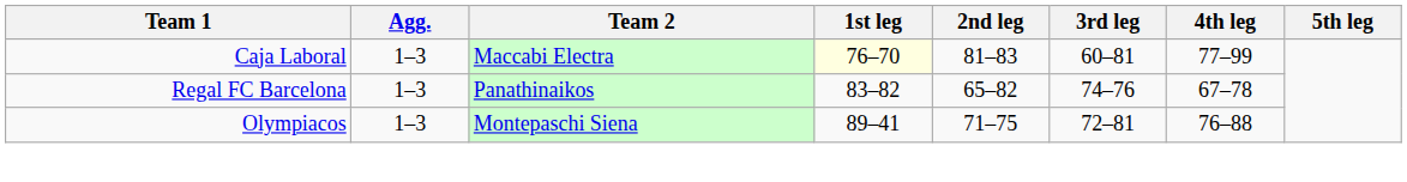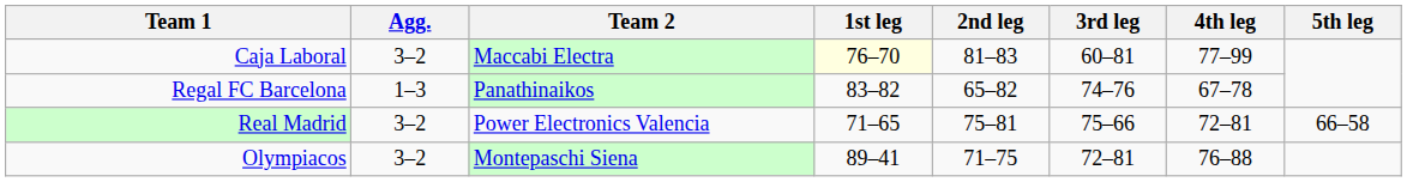 <table class=wikitable style="text-align:center">
 <tr>
 <th width=250>Team 1</th>
 <th width=80><a href='#'>Agg.</a></th>
 <th width=250>Team 2</th>
 <th width=80>1st leg</th>
 <th width=80>2nd leg</th>
 <th width=80>3rd leg</th>
 <th width=80>4th leg</th>
 <th width=80>5th leg</th>
 </tr>
 <tr>
 <td align=right><a href='#'>Caja Laboral</a> </td>
-<td>1–3</td>
+<td>3–2</td>
 <td bgcolor="#ccffcc" align=left> <a href='#'>Maccabi Electra</a></td>
 <td style="background: lightyellow;">76–70</td>
 <td>81–83</td>
 <td>60–81</td>
 <td>77–99</td>
 </tr>
 <tr>
 <td align=right><a href='#'>Regal FC Barcelona</a> </td>
 <td>1–3</td>
 <td bgcolor="#ccffcc" align=left> <a href='#'>Panathinaikos</a></td>
 <td>83–82</td>
 <td>65–82</td>
 <td>74–76</td>
 <td>67–78</td>
 </tr>
 <tr>
+<td bgcolor="#ccffcc" align=right><a href='#'>Real Madrid</a> </td>
+<td>3–2</td>
+<td align=left> <a href='#'>Power Electronics Valencia</a></td>
+<td>71–65</td>
+<td>75–81</td>
+<td>75–66</td>
+<td>72–81</td>
+<td>66–58</td>
+</tr>
+<tr>
 <td align=right><a href='#'>Olympiacos</a> </td>
-<td>1–3</td>
+<td>3–2</td>
 <td bgcolor="#ccffcc" align=left> <a href='#'>Montepaschi Siena</a></td>
 <td>89–41</td>
 <td>71–75</td>
 <td>72–81</td>
 <td>76–88</td>
 </tr>
 </table>
